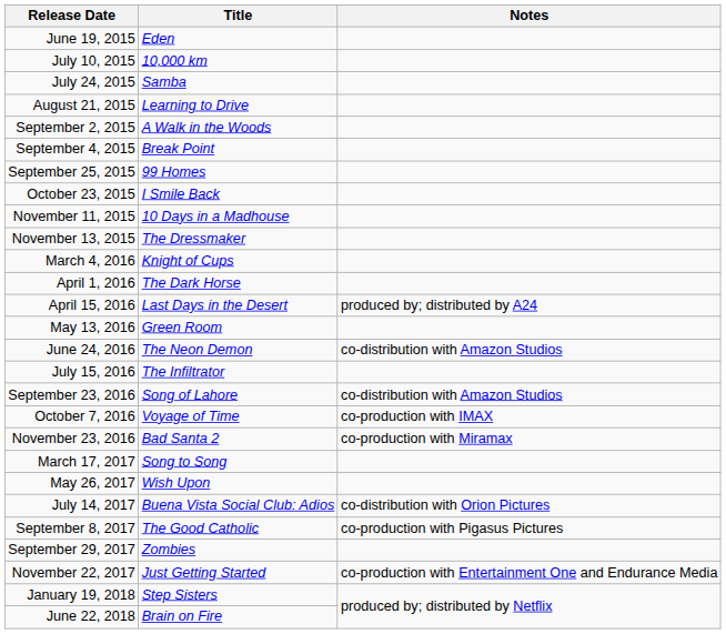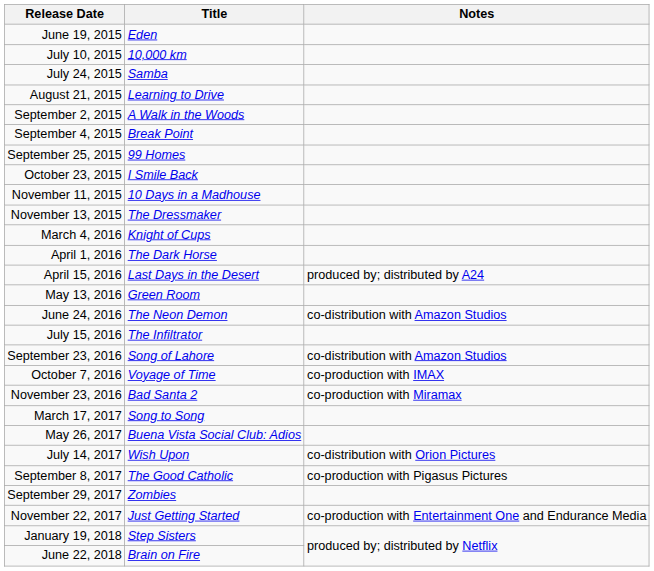 <table class="wikitable sortable">
 <tr>
 <th>Release Date</th>
 <th>Title</th>
 <th>Notes</th>
 </tr>
 <tr>
 <td align="right">June 19, 2015</td>
 <td><em><a href='#'>Eden</a></em></td>
 <td></td>
 </tr>
 <tr>
 <td align="right">July 10, 2015</td>
 <td><em><a href='#'>10,000 km</a></em></td>
 <td></td>
 </tr>
 <tr>
 <td align="right">July 24, 2015</td>
 <td><em><a href='#'>Samba</a></em></td>
 <td></td>
 </tr>
 <tr>
 <td align="right">August 21, 2015</td>
 <td><em><a href='#'>Learning to Drive</a></em></td>
 <td></td>
 </tr>
 <tr>
 <td align="right">September 2, 2015</td>
 <td><em><a href='#'>A Walk in the Woods</a></em></td>
 <td></td>
 </tr>
 <tr>
 <td align="right">September 4, 2015</td>
 <td><em><a href='#'>Break Point</a></em></td>
 <td></td>
 </tr>
 <tr>
 <td align="right">September 25, 2015</td>
 <td><em><a href='#'>99 Homes</a></em></td>
 <td></td>
 </tr>
 <tr>
 <td align="right">October 23, 2015</td>
 <td><em><a href='#'>I Smile Back</a></em></td>
 <td></td>
 </tr>
 <tr>
 <td align="right">November 11, 2015</td>
 <td><em><a href='#'>10 Days in a Madhouse</a></em></td>
 <td></td>
 </tr>
 <tr>
 <td align="right">November 13, 2015</td>
 <td><em><a href='#'>The Dressmaker</a></em></td>
 <td></td>
 </tr>
 <tr>
 <td align="right">March 4, 2016</td>
 <td><em><a href='#'>Knight of Cups</a></em></td>
 <td></td>
 </tr>
 <tr>
 <td align="right">April 1, 2016</td>
 <td><em><a href='#'>The Dark Horse</a></em></td>
 <td></td>
 </tr>
 <tr>
 <td align="right">April 15, 2016</td>
 <td><em><a href='#'>Last Days in the Desert</a></em></td>
 <td>produced by; distributed by <a href='#'>A24</a></td>
 </tr>
 <tr>
 <td align="right">May 13, 2016</td>
 <td><em><a href='#'>Green Room</a></em></td>
 <td></td>
 </tr>
 <tr>
 <td align="right">June 24, 2016</td>
 <td><em><a href='#'>The Neon Demon</a></em></td>
 <td>co-distribution with <a href='#'>Amazon Studios</a></td>
 </tr>
 <tr>
 <td align="right">July 15, 2016</td>
 <td><em><a href='#'>The Infiltrator</a></em></td>
 <td></td>
 </tr>
 <tr>
 <td align="right">September 23, 2016</td>
 <td><em><a href='#'>Song of Lahore</a></em></td>
 <td>co-distribution with <a href='#'>Amazon Studios</a></td>
 </tr>
 <tr>
 <td align="right">October 7, 2016</td>
 <td><em><a href='#'>Voyage of Time</a></em></td>
 <td>co-production with <a href='#'>IMAX</a></td>
 </tr>
 <tr>
 <td align="right">November 23, 2016</td>
 <td><em><a href='#'>Bad Santa 2</a></em></td>
 <td>co-production with <a href='#'>Miramax</a></td>
 </tr>
 <tr>
 <td align="right">March 17, 2017</td>
 <td><em><a href='#'>Song to Song</a></em></td>
 <td></td>
 </tr>
 <tr>
 <td align="right">May 26, 2017</td>
-<td><em><a href='#'>Wish Upon</a></em></td>
+<td><em><a href='#'>Buena Vista Social Club: Adios</a></em></td>
 <td></td>
 </tr>
 <tr>
 <td align="right">July 14, 2017</td>
-<td><em><a href='#'>Buena Vista Social Club: Adios</a></em></td>
+<td><em><a href='#'>Wish Upon</a></em></td>
 <td>co-distribution with <a href='#'>Orion Pictures</a></td>
 </tr>
 <tr>
 <td align="right">September 8, 2017</td>
 <td><em><a href='#'>The Good Catholic</a></em></td>
 <td>co-production with Pigasus Pictures</td>
 </tr>
 <tr>
 <td align="right">September 29, 2017</td>
 <td><em><a href='#'>Zombies</a> </em></td>
 <td></td>
 </tr>
 <tr>
 <td align="right">November 22, 2017</td>
 <td><em><a href='#'>Just Getting Started</a></em></td>
 <td>co-production with <a href='#'>Entertainment One</a> and Endurance Media</td>
 </tr>
 <tr>
 <td align="right">January 19, 2018</td>
 <td><em><a href='#'>Step Sisters</a></em></td>
 <td rowspan="2">produced by; distributed by <a href='#'>Netflix</a></td>
 </tr>
 <tr>
 <td align="right">June 22, 2018</td>
 <td><em><a href='#'>Brain on Fire</a></em></td>
 </tr>
 </table>
